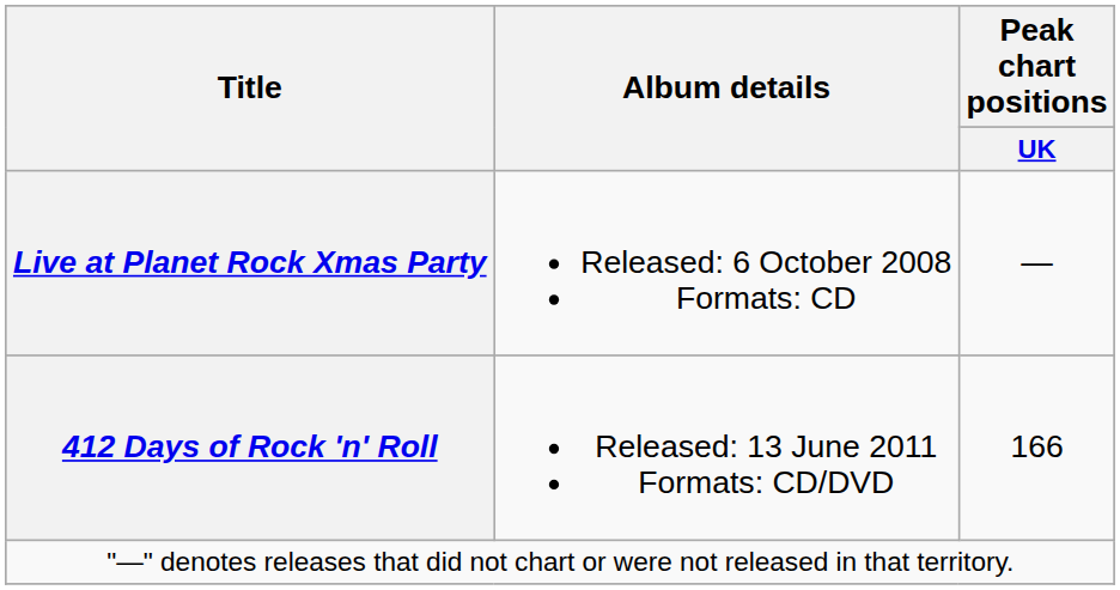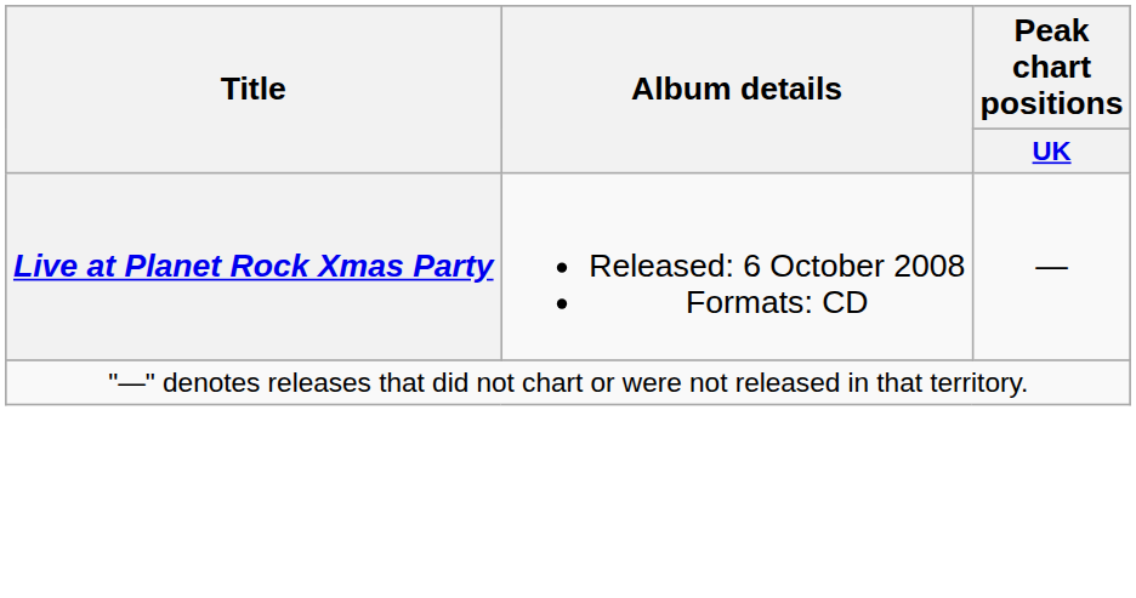 <table class="wikitable plainrowheaders" style="text-align: center;">
 <tr>
 <th scope="col" rowspan="2">Title</th>
 <th scope="col" rowspan="2">Album details</th>
 <th>Peak chart positions</th>
 </tr>
 <tr style="font-size: smaller; ">
 <th style="width:30px;"><a href='#'>UK</a><br></th>
 </tr>
 <tr>
 <th scope="row"><em><a href='#'>Live at Planet Rock Xmas Party</a></em></th>
 <td><br><ul><li>Released: 6 October 2008</li><li>Formats: CD</li></ul></td>
 <td>—</td>
 </tr>
 <tr>
-<th scope="row"><em><a href='#'>412 Days of Rock 'n' Roll</a></em></th>
-<td><br><ul><li>Released: 13 June 2011</li><li>Formats: CD/DVD</li></ul></td>
-<td>166</td>
-</tr>
-<tr>
 <td colspan="3" style="font-size:85%">"—" denotes releases that did not chart or were not released in that territory.</td>
 </tr>
 </table>
